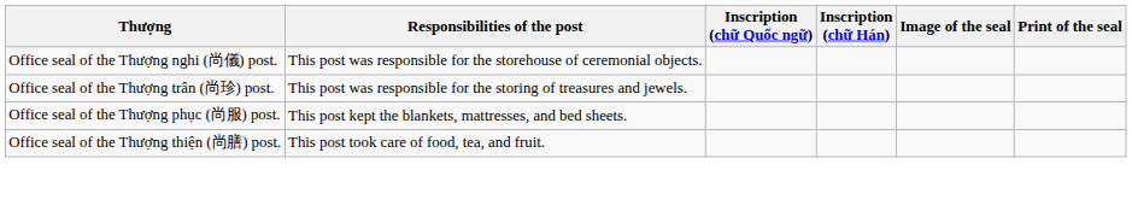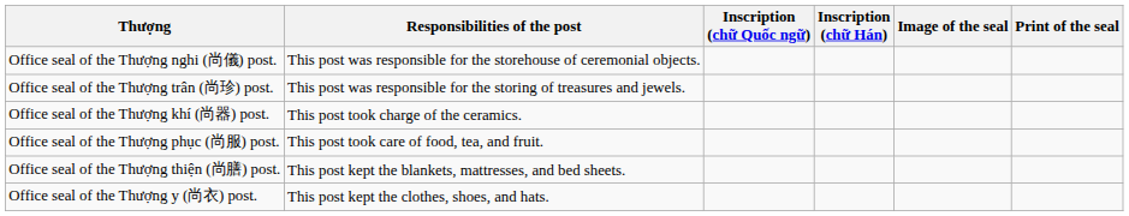 <table class="wikitable">
 <tr>
 <th>Thượng</th>
 <th>Responsibilities of the post</th>
 <th>Inscription<br>(<a href='#'>chữ Quốc ngữ</a>)</th>
 <th>Inscription<br>(<a href='#'>chữ Hán</a>)</th>
 <th>Image of the seal</th>
 <th>Print of the seal</th>
 </tr>
 <tr>
 <td>Office seal of the Thượng nghi (尚儀) post.</td>
 <td>This post was responsible for the storehouse of ceremonial objects.</td>
 <td></td>
 <td></td>
 <td></td>
 <td></td>
 </tr>
 <tr>
 <td>Office seal of the Thượng trân (尚珍) post.</td>
 <td>This post was responsible for the storing of treasures and jewels.</td>
 <td></td>
 <td></td>
 <td></td>
 <td></td>
 </tr>
 <tr>
+<td>Office seal of the Thượng khí (尚器) post.</td>
+<td>This post took charge of the ceramics.</td>
+<td></td>
+<td></td>
+<td></td>
+<td></td>
+</tr>
+<tr>
 <td>Office seal of the Thượng phục (尚服) post.</td>
+<td>This post took care of food, tea, and fruit.</td>
+<td></td>
+<td></td>
+<td></td>
+<td></td>
+</tr>
+<tr>
+<td>Office seal of the Thượng thiện (尚膳) post.</td>
 <td>This post kept the blankets, mattresses, and bed sheets.</td>
 <td></td>
 <td></td>
 <td></td>
 <td></td>
 </tr>
 <tr>
-<td>Office seal of the Thượng thiện (尚膳) post.</td>
-<td>This post took care of food, tea, and fruit.</td>
+<td>Office seal of the Thượng y (尚衣) post.</td>
+<td>This post kept the clothes, shoes, and hats.</td>
 <td></td>
 <td></td>
 <td></td>
 <td></td>
 </tr>
 </table>
